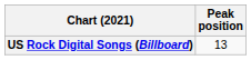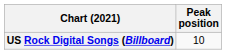 <table class="wikitable plainrowheaders" style="text-align:center">
 <tr>
 <th>Chart (2021)</th>
 <th>Peak<br>position</th>
 </tr>
 <tr>
 <th scope="row">US <a href='#'>Rock Digital Songs</a> (<em><a href='#'>Billboard</a></em>)</th>
-<td>13</td>
+<td>10</td>
 </tr>
 </table>
